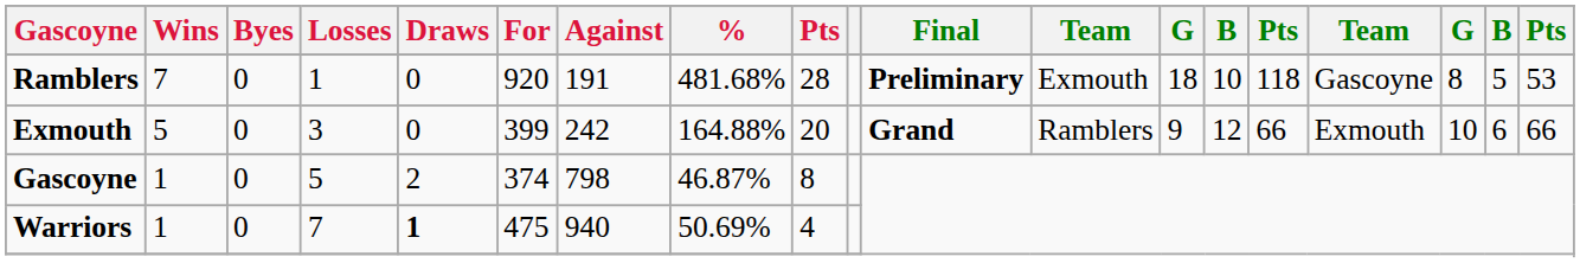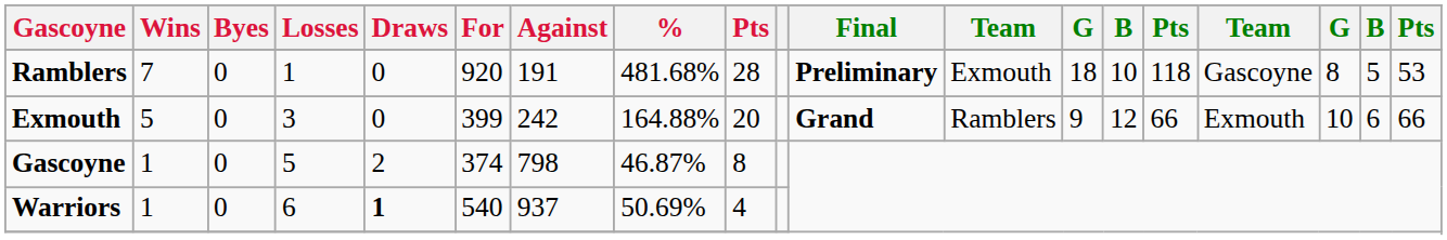 <table style="font-size: 85%; text-align: left;" class="wikitable">
 <tr>
 <th style="color:crimson">Gascoyne</th>
 <th style="color:crimson">Wins</th>
 <th style="color:crimson">Byes</th>
 <th style="color:crimson">Losses</th>
 <th style="color:crimson">Draws</th>
 <th style="color:crimson">For</th>
 <th style="color:crimson">Against</th>
 <th style="color:crimson">%</th>
 <th style="color:crimson">Pts</th>
 <th></th>
 <th style="color:green">Final</th>
 <th style="color:green">Team</th>
 <th style="color:green">G</th>
 <th style="color:green">B</th>
 <th style="color:green">Pts</th>
 <th style="color:green">Team</th>
 <th style="color:green">G</th>
 <th style="color:green">B</th>
 <th style="color:green">Pts</th>
 </tr>
 <tr>
 </tr>
 <tr>
 </tr>
 <tr>
 <td><strong>	Ramblers	</strong></td>
 <td>7</td>
 <td>0</td>
 <td>1</td>
 <td>0</td>
 <td>920</td>
 <td>191</td>
 <td>481.68%</td>
 <td>28</td>
 <td></td>
 <td><strong>Preliminary</strong></td>
 <td>Exmouth</td>
 <td>18</td>
 <td>10</td>
 <td>118</td>
 <td>Gascoyne</td>
 <td>8</td>
 <td>5</td>
 <td>53</td>
 </tr>
 <tr>
 <td><strong>	Exmouth	</strong></td>
 <td>5</td>
 <td>0</td>
 <td>3</td>
 <td>0</td>
 <td>399</td>
 <td>242</td>
 <td>164.88%</td>
 <td>20</td>
 <td></td>
 <td><strong>Grand</strong></td>
 <td>Ramblers</td>
 <td>9</td>
 <td>12</td>
 <td>66</td>
 <td>Exmouth</td>
 <td>10</td>
 <td>6</td>
 <td>66</td>
 </tr>
 <tr>
 <td><strong>	Gascoyne	</strong></td>
 <td>1</td>
 <td>0</td>
 <td>5</td>
 <td>2</td>
 <td>374</td>
 <td>798</td>
 <td>46.87%</td>
 <td>8</td>
 <td></td>
 </tr>
 <tr>
 <td><strong>	Warriors	</strong></td>
 <td>1</td>
 <td>0</td>
-<td>7</td>
+<td>6</td>
 <td><strong>1</strong></td>
-<td>475</td>
-<td>940</td>
+<td>540</td>
+<td>937</td>
 <td>50.69%</td>
 <td>4</td>
 <td></td>
 </tr>
 <tr>
 </tr>
 </table>
